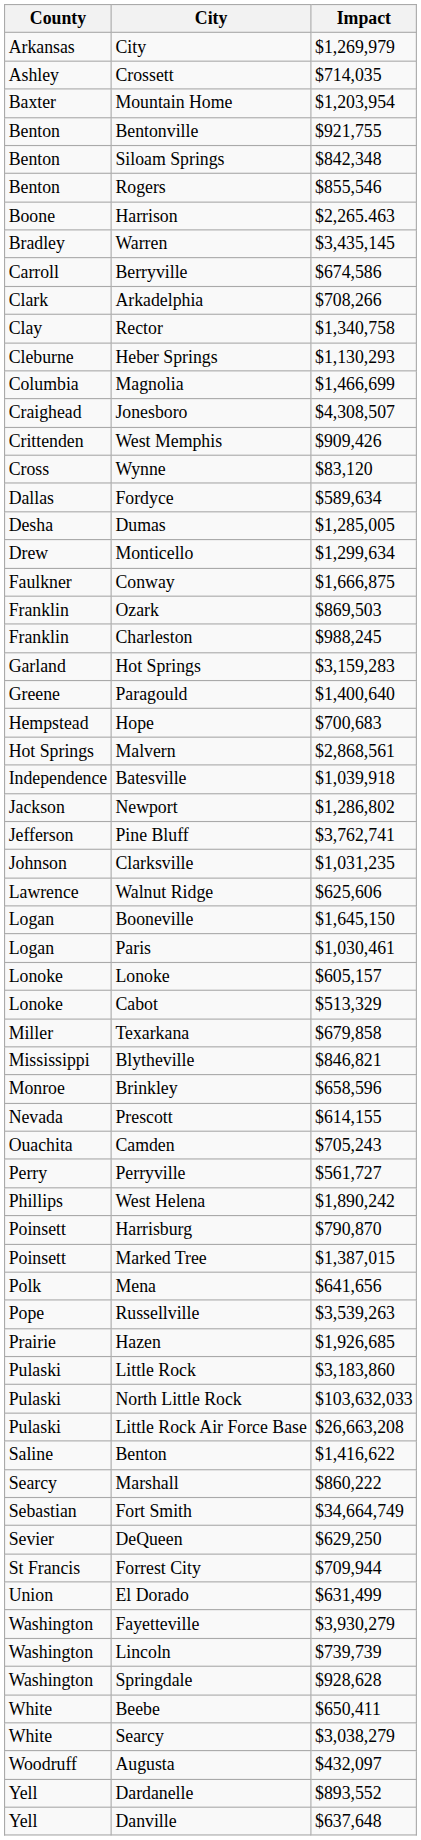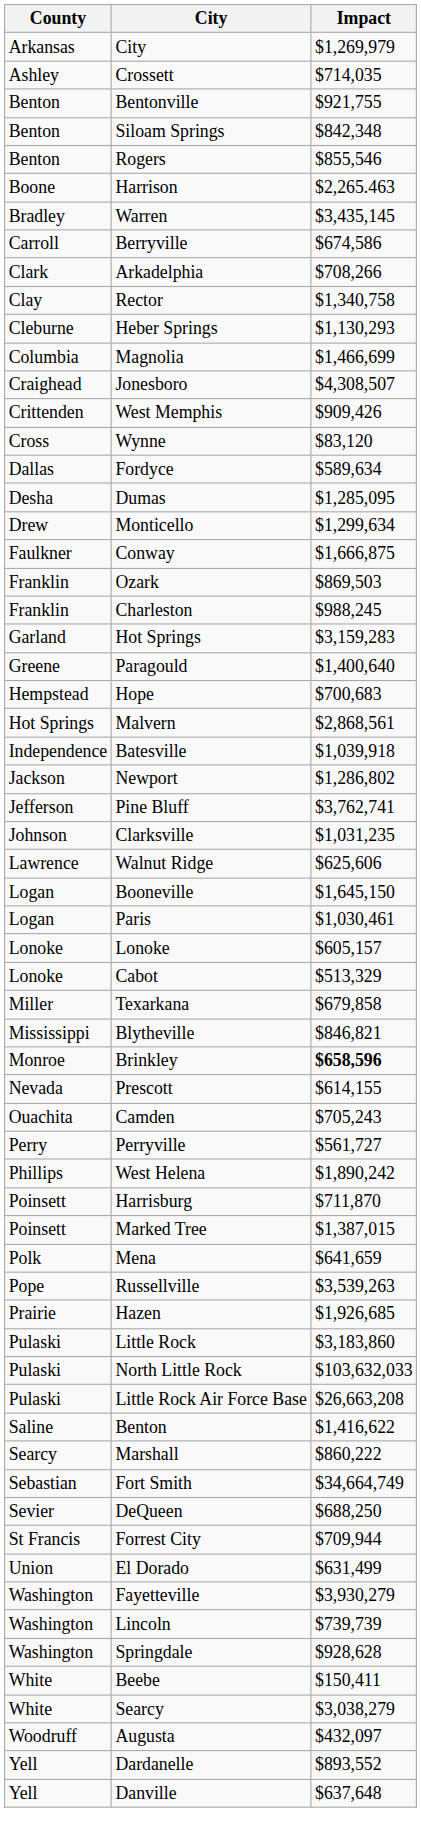 <table class="wikitable">
 <tr>
 <th>County</th>
 <th>City</th>
 <th>Impact</th>
 </tr>
 <tr>
 <td>Arkansas</td>
 <td>City</td>
 <td>$1,269,979</td>
 </tr>
 <tr>
 <td>Ashley</td>
 <td>Crossett</td>
 <td>$714,035</td>
-</tr>
-<tr>
-<td>Baxter</td>
-<td>Mountain Home</td>
-<td>$1,203,954</td>
 </tr>
 <tr>
 <td>Benton</td>
 <td>Bentonville</td>
 <td>$921,755</td>
 </tr>
 <tr>
 <td>Benton</td>
 <td>Siloam Springs</td>
 <td>$842,348</td>
 </tr>
 <tr>
 <td>Benton</td>
 <td>Rogers</td>
 <td>$855,546</td>
 </tr>
 <tr>
 <td>Boone</td>
 <td>Harrison</td>
 <td>$2,265.463</td>
 </tr>
 <tr>
 <td>Bradley</td>
 <td>Warren</td>
 <td>$3,435,145</td>
 </tr>
 <tr>
 <td>Carroll</td>
 <td>Berryville</td>
 <td>$674,586</td>
 </tr>
 <tr>
 <td>Clark</td>
 <td>Arkadelphia</td>
 <td>$708,266</td>
 </tr>
 <tr>
 <td>Clay</td>
 <td>Rector</td>
 <td>$1,340,758</td>
 </tr>
 <tr>
 <td>Cleburne</td>
 <td>Heber Springs</td>
 <td>$1,130,293</td>
 </tr>
 <tr>
 <td>Columbia</td>
 <td>Magnolia</td>
 <td>$1,466,699</td>
 </tr>
 <tr>
 <td>Craighead</td>
 <td>Jonesboro</td>
 <td>$4,308,507</td>
 </tr>
 <tr>
 <td>Crittenden</td>
 <td>West Memphis</td>
 <td>$909,426</td>
 </tr>
 <tr>
 <td>Cross</td>
 <td>Wynne</td>
 <td>$83,120</td>
 </tr>
 <tr>
 <td>Dallas</td>
 <td>Fordyce</td>
 <td>$589,634</td>
 </tr>
 <tr>
 <td>Desha</td>
 <td>Dumas</td>
-<td>$1,285,005</td>
+<td>$1,285,095</td>
 </tr>
 <tr>
 <td>Drew</td>
 <td>Monticello</td>
 <td>$1,299,634</td>
 </tr>
 <tr>
 <td>Faulkner</td>
 <td>Conway</td>
 <td>$1,666,875</td>
 </tr>
 <tr>
 <td>Franklin</td>
 <td>Ozark</td>
 <td>$869,503</td>
 </tr>
 <tr>
 <td>Franklin</td>
 <td>Charleston</td>
 <td>$988,245</td>
 </tr>
 <tr>
 <td>Garland</td>
 <td>Hot Springs</td>
 <td>$3,159,283</td>
 </tr>
 <tr>
 <td>Greene</td>
 <td>Paragould</td>
 <td>$1,400,640</td>
 </tr>
 <tr>
 <td>Hempstead</td>
 <td>Hope</td>
 <td>$700,683</td>
 </tr>
 <tr>
 <td>Hot Springs</td>
 <td>Malvern</td>
 <td>$2,868,561</td>
 </tr>
 <tr>
 <td>Independence</td>
 <td>Batesville</td>
 <td>$1,039,918</td>
 </tr>
 <tr>
 <td>Jackson</td>
 <td>Newport</td>
 <td>$1,286,802</td>
 </tr>
 <tr>
 <td>Jefferson</td>
 <td>Pine Bluff</td>
 <td>$3,762,741</td>
 </tr>
 <tr>
 <td>Johnson</td>
 <td>Clarksville</td>
 <td>$1,031,235</td>
 </tr>
 <tr>
 <td>Lawrence</td>
 <td>Walnut Ridge</td>
 <td>$625,606</td>
 </tr>
 <tr>
 <td>Logan</td>
 <td>Booneville</td>
 <td>$1,645,150</td>
 </tr>
 <tr>
 <td>Logan</td>
 <td>Paris</td>
 <td>$1,030,461</td>
 </tr>
 <tr>
 <td>Lonoke</td>
 <td>Lonoke</td>
 <td>$605,157</td>
 </tr>
 <tr>
 <td>Lonoke</td>
 <td>Cabot</td>
 <td>$513,329</td>
 </tr>
 <tr>
 <td>Miller</td>
 <td>Texarkana</td>
 <td>$679,858</td>
 </tr>
 <tr>
 <td>Mississippi</td>
 <td>Blytheville</td>
 <td>$846,821</td>
 </tr>
 <tr>
 <td>Monroe</td>
 <td>Brinkley</td>
-<td>$658,596</td>
+<td><strong>$658,596</strong></td>
 </tr>
 <tr>
 <td>Nevada</td>
 <td>Prescott</td>
 <td>$614,155</td>
 </tr>
 <tr>
 <td>Ouachita</td>
 <td>Camden</td>
 <td>$705,243</td>
 </tr>
 <tr>
 <td>Perry</td>
 <td>Perryville</td>
 <td>$561,727</td>
 </tr>
 <tr>
 <td>Phillips</td>
 <td>West Helena</td>
 <td>$1,890,242</td>
 </tr>
 <tr>
 <td>Poinsett</td>
 <td>Harrisburg</td>
-<td>$790,870</td>
+<td>$711,870</td>
 </tr>
 <tr>
 <td>Poinsett</td>
 <td>Marked Tree</td>
 <td>$1,387,015</td>
 </tr>
 <tr>
 <td>Polk</td>
 <td>Mena</td>
-<td>$641,656</td>
+<td>$641,659</td>
 </tr>
 <tr>
 <td>Pope</td>
 <td>Russellville</td>
 <td>$3,539,263</td>
 </tr>
 <tr>
 <td>Prairie</td>
 <td>Hazen</td>
 <td>$1,926,685</td>
 </tr>
 <tr>
 <td>Pulaski</td>
 <td>Little Rock</td>
 <td>$3,183,860</td>
 </tr>
 <tr>
 <td>Pulaski</td>
 <td>North Little Rock</td>
 <td>$103,632,033</td>
 </tr>
 <tr>
 <td>Pulaski</td>
 <td>Little Rock Air Force Base</td>
 <td>$26,663,208</td>
 </tr>
 <tr>
 <td>Saline</td>
 <td>Benton</td>
 <td>$1,416,622</td>
 </tr>
 <tr>
 <td>Searcy</td>
 <td>Marshall</td>
 <td>$860,222</td>
 </tr>
 <tr>
 <td>Sebastian</td>
 <td>Fort Smith</td>
 <td>$34,664,749</td>
 </tr>
 <tr>
 <td>Sevier</td>
 <td>DeQueen</td>
-<td>$629,250</td>
+<td>$688,250</td>
 </tr>
 <tr>
 <td>St Francis</td>
 <td>Forrest City</td>
 <td>$709,944</td>
 </tr>
 <tr>
 <td>Union</td>
 <td>El Dorado</td>
 <td>$631,499</td>
 </tr>
 <tr>
 <td>Washington</td>
 <td>Fayetteville</td>
 <td>$3,930,279</td>
 </tr>
 <tr>
 <td>Washington</td>
 <td>Lincoln</td>
 <td>$739,739</td>
 </tr>
 <tr>
 <td>Washington</td>
 <td>Springdale</td>
 <td>$928,628</td>
 </tr>
 <tr>
 <td>White</td>
 <td>Beebe</td>
-<td>$650,411</td>
+<td>$150,411</td>
 </tr>
 <tr>
 <td>White</td>
 <td>Searcy</td>
 <td>$3,038,279</td>
 </tr>
 <tr>
 <td>Woodruff</td>
 <td>Augusta</td>
 <td>$432,097</td>
 </tr>
 <tr>
 <td>Yell</td>
 <td>Dardanelle</td>
 <td>$893,552</td>
 </tr>
 <tr>
 <td>Yell</td>
 <td>Danville</td>
 <td>$637,648</td>
 </tr>
 </table>
